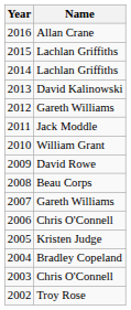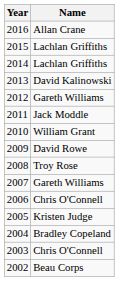 <table class="wikitable">
 <tr>
 <th>Year</th>
 <th>Name</th>
 </tr>
 <tr>
 <td>2016</td>
 <td>Allan Crane</td>
 </tr>
 <tr>
 <td>2015</td>
 <td>Lachlan Griffiths</td>
 </tr>
 <tr>
 <td>2014</td>
 <td>Lachlan Griffiths</td>
 </tr>
 <tr>
 <td>2013</td>
 <td>David Kalinowski</td>
 </tr>
 <tr>
 <td>2012</td>
 <td>Gareth Williams</td>
 </tr>
 <tr>
 <td>2011</td>
 <td>Jack Moddle</td>
 </tr>
 <tr>
 <td>2010</td>
 <td>William Grant</td>
 </tr>
 <tr>
 <td>2009</td>
 <td>David Rowe</td>
 </tr>
 <tr>
 <td>2008</td>
-<td>Beau Corps</td>
+<td>Troy Rose</td>
 </tr>
 <tr>
 <td>2007</td>
 <td>Gareth Williams</td>
 </tr>
 <tr>
 <td>2006</td>
 <td>Chris O'Connell</td>
 </tr>
 <tr>
 <td>2005</td>
 <td>Kristen Judge</td>
 </tr>
 <tr>
 <td>2004</td>
 <td>Bradley Copeland</td>
 </tr>
 <tr>
 <td>2003</td>
 <td>Chris O'Connell</td>
 </tr>
 <tr>
 <td>2002</td>
-<td>Troy Rose</td>
+<td>Beau Corps</td>
 </tr>
 </table>
